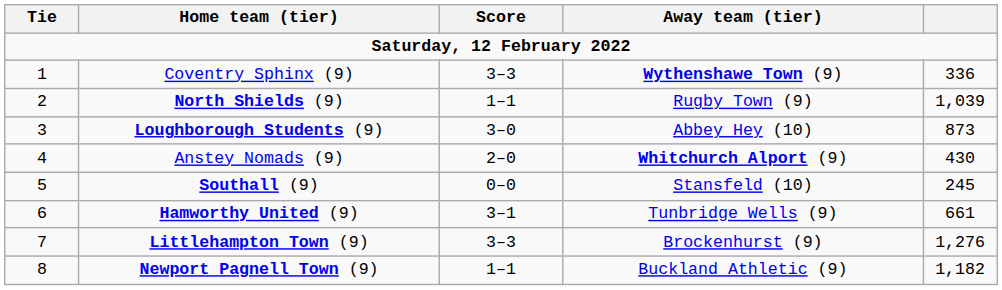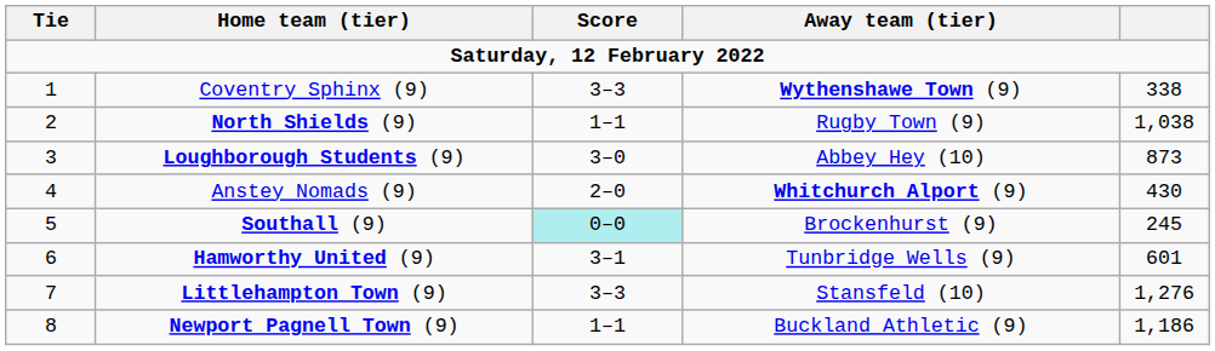 <table class="wikitable" style="width:700px;text-align:center;font-size:90%">
 <tr>
 <th scope="col" style="width: 7.50%">Tie</th>
 <th scope="col" style="width:36.25%">Home team (tier)</th>
 <th scope="col" style="width:12.50%">Score</th>
 <th scope="col" style="width:36.25%">Away team (tier)</th>
 <th scope="col" style="width: 7.50%"></th>
 </tr>
 <tr>
 <td colspan="5"><strong>Saturday, 12 February 2022</strong></td>
 </tr>
 <tr>
 <td>1</td>
 <td><a href='#'>Coventry Sphinx</a> (9)</td>
 <td>3–3 </td>
 <td><strong><a href='#'>Wythenshawe Town</a></strong> (9)</td>
-<td>336</td>
+<td>338</td>
 </tr>
 <tr>
 <td>2</td>
 <td><strong><a href='#'>North Shields</a></strong> (9)</td>
 <td>1–1 </td>
 <td><a href='#'>Rugby Town</a> (9)</td>
-<td>1,039</td>
+<td>1,038</td>
 </tr>
 <tr>
 <td>3</td>
 <td><strong><a href='#'>Loughborough Students</a></strong> (9)</td>
 <td>3–0</td>
 <td><a href='#'>Abbey Hey</a> (10)</td>
 <td>873</td>
 </tr>
 <tr>
 <td>4</td>
 <td><a href='#'>Anstey Nomads</a> (9)</td>
 <td>2–0</td>
 <td><strong><a href='#'>Whitchurch Alport</a></strong> (9)</td>
 <td>430</td>
 </tr>
 <tr>
 <td>5</td>
 <td><strong><a href='#'>Southall</a></strong> (9)</td>
-<td>0–0 </td>
-<td><a href='#'>Stansfeld</a> (10)</td>
+<td style="background: paleturquoise;">0–0 </td>
+<td><a href='#'>Brockenhurst</a> (9)</td>
 <td>245</td>
 </tr>
 <tr>
 <td>6</td>
 <td><strong><a href='#'>Hamworthy United</a></strong> (9)</td>
 <td>3–1</td>
 <td><a href='#'>Tunbridge Wells</a> (9)</td>
-<td>661</td>
+<td>601</td>
 </tr>
 <tr>
 <td>7</td>
 <td><strong><a href='#'>Littlehampton Town</a></strong> (9)</td>
 <td>3–3 </td>
-<td><a href='#'>Brockenhurst</a> (9)</td>
+<td><a href='#'>Stansfeld</a> (10)</td>
 <td>1,276</td>
 </tr>
 <tr>
 <td>8</td>
 <td><strong><a href='#'>Newport Pagnell Town</a></strong> (9)</td>
 <td>1–1 </td>
 <td><a href='#'>Buckland Athletic</a> (9)</td>
-<td>1,182</td>
+<td>1,186</td>
 </tr>
 </table>
